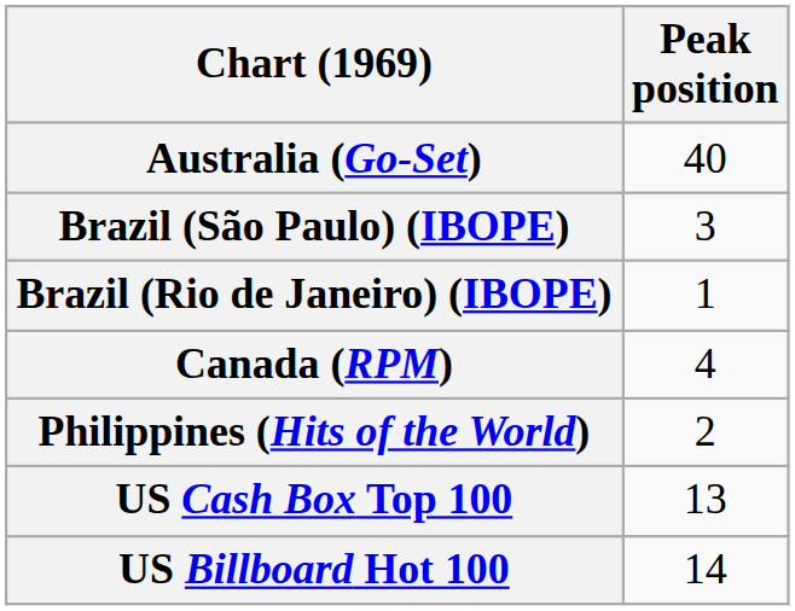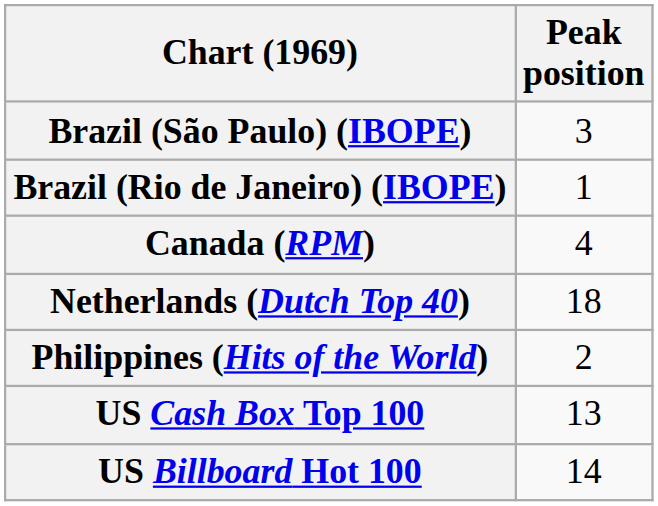 <table class="wikitable sortable plainrowheaders" style="text-align:center">
 <tr>
 <th scope="col">Chart (1969)</th>
 <th scope="col">Peak<br>position</th>
-</tr>
-<tr>
-<th scope="row">Australia (<em><a href='#'>Go-Set</a></em>)</th>
-<td>40</td>
 </tr>
 <tr>
 <th scope="row">Brazil (São Paulo) (<a href='#'>IBOPE</a>)</th>
 <td>3</td>
 </tr>
 <tr>
 <th scope="row">Brazil (Rio de Janeiro) (<a href='#'>IBOPE</a>)</th>
 <td>1</td>
 </tr>
 <tr>
 <th scope="row">Canada (<a href='#'><em>RPM</em></a>)</th>
 <td>4</td>
 </tr>
 <tr>
+<th scope="row">Netherlands (<em><a href='#'>Dutch Top 40</a></em>)</th>
+<td>18</td>
+</tr>
+<tr>
 <th scope="row">Philippines (<em><a href='#'>Hits of the World</a></em>)</th>
 <td>2</td>
 </tr>
 <tr>
 <th scope="row">US <a href='#'><em>Cash Box</em> Top 100</a></th>
 <td>13</td>
 </tr>
 <tr>
 <th scope="row">US <a href='#'><em>Billboard</em> Hot 100</a></th>
 <td>14</td>
 </tr>
 </table>
